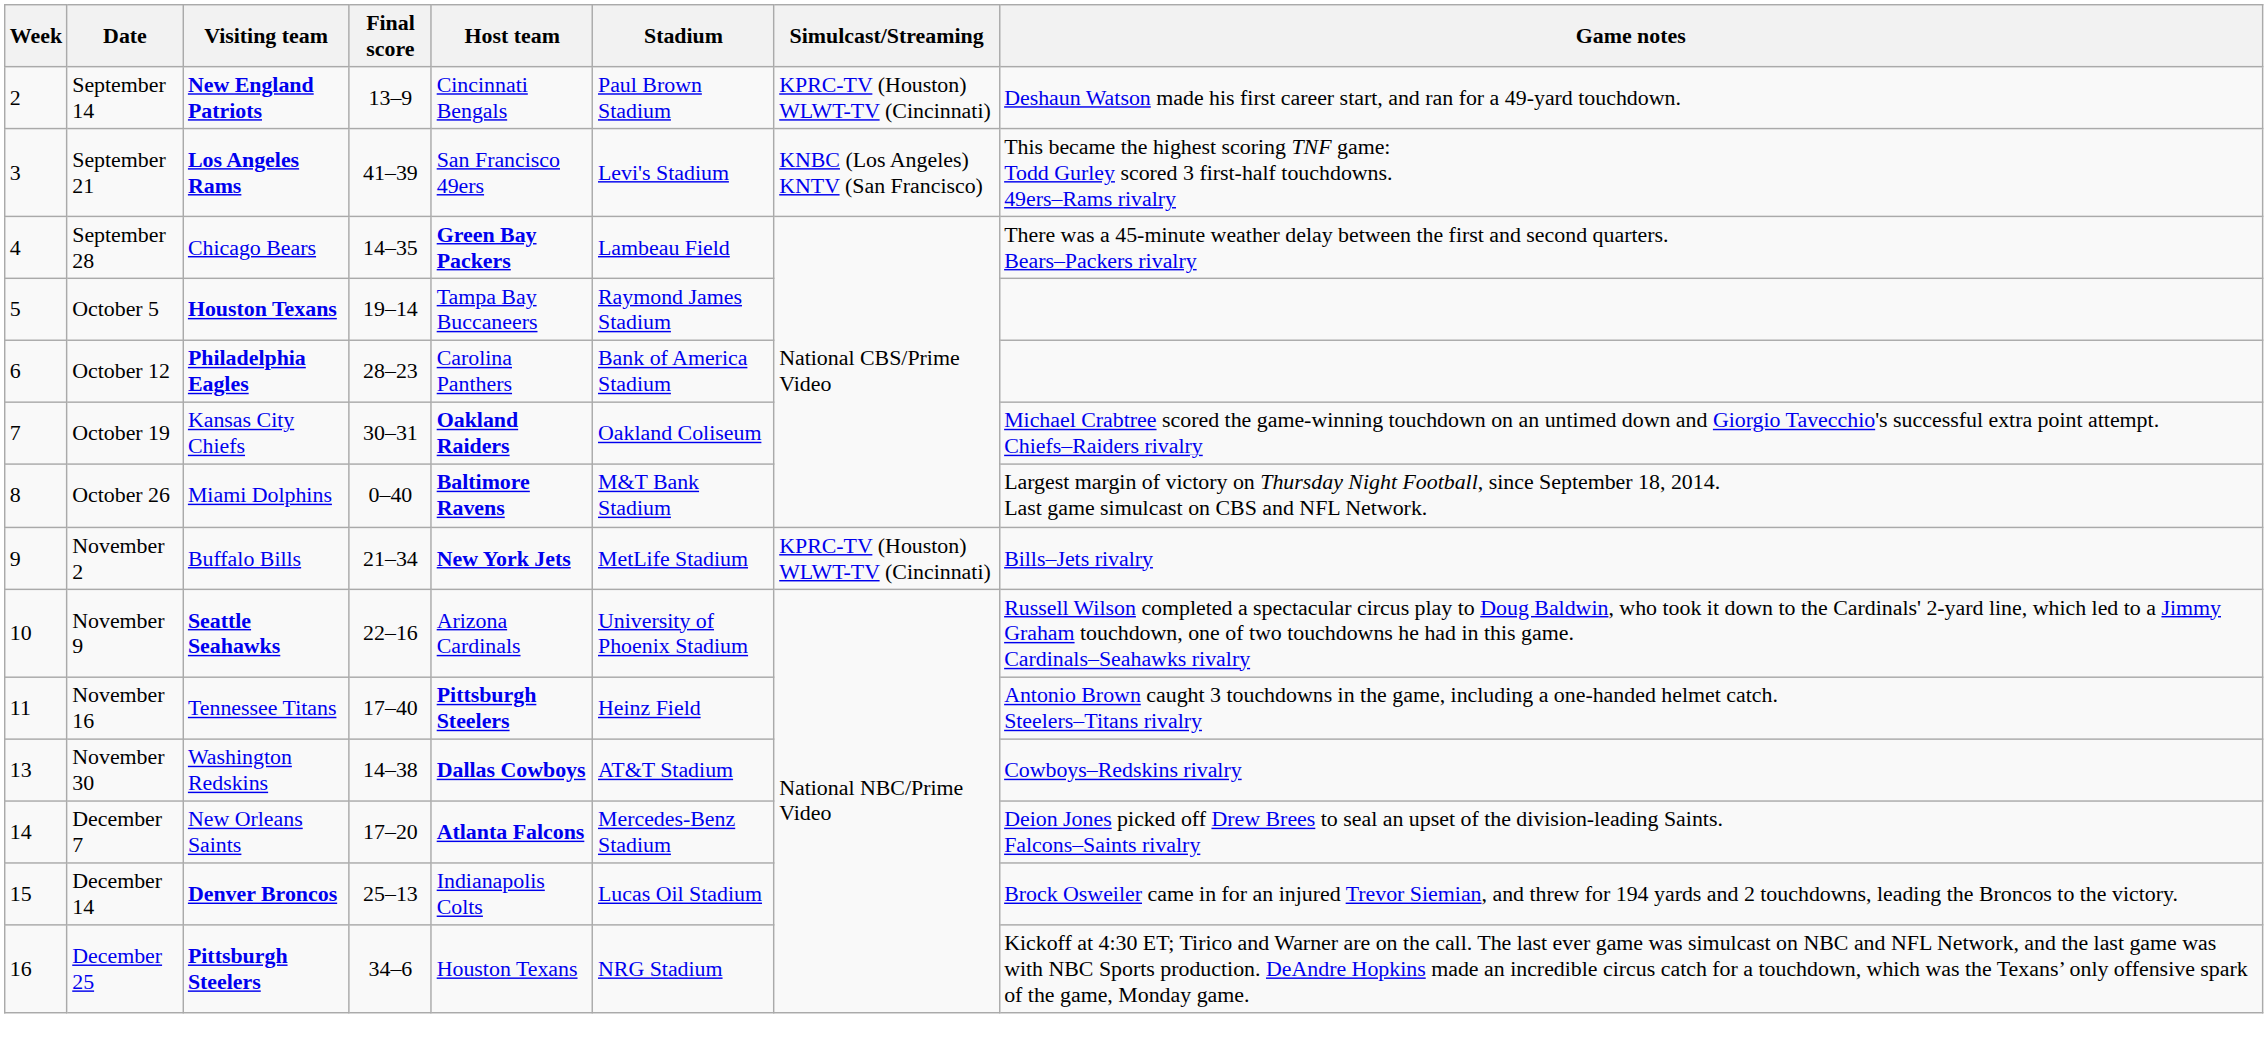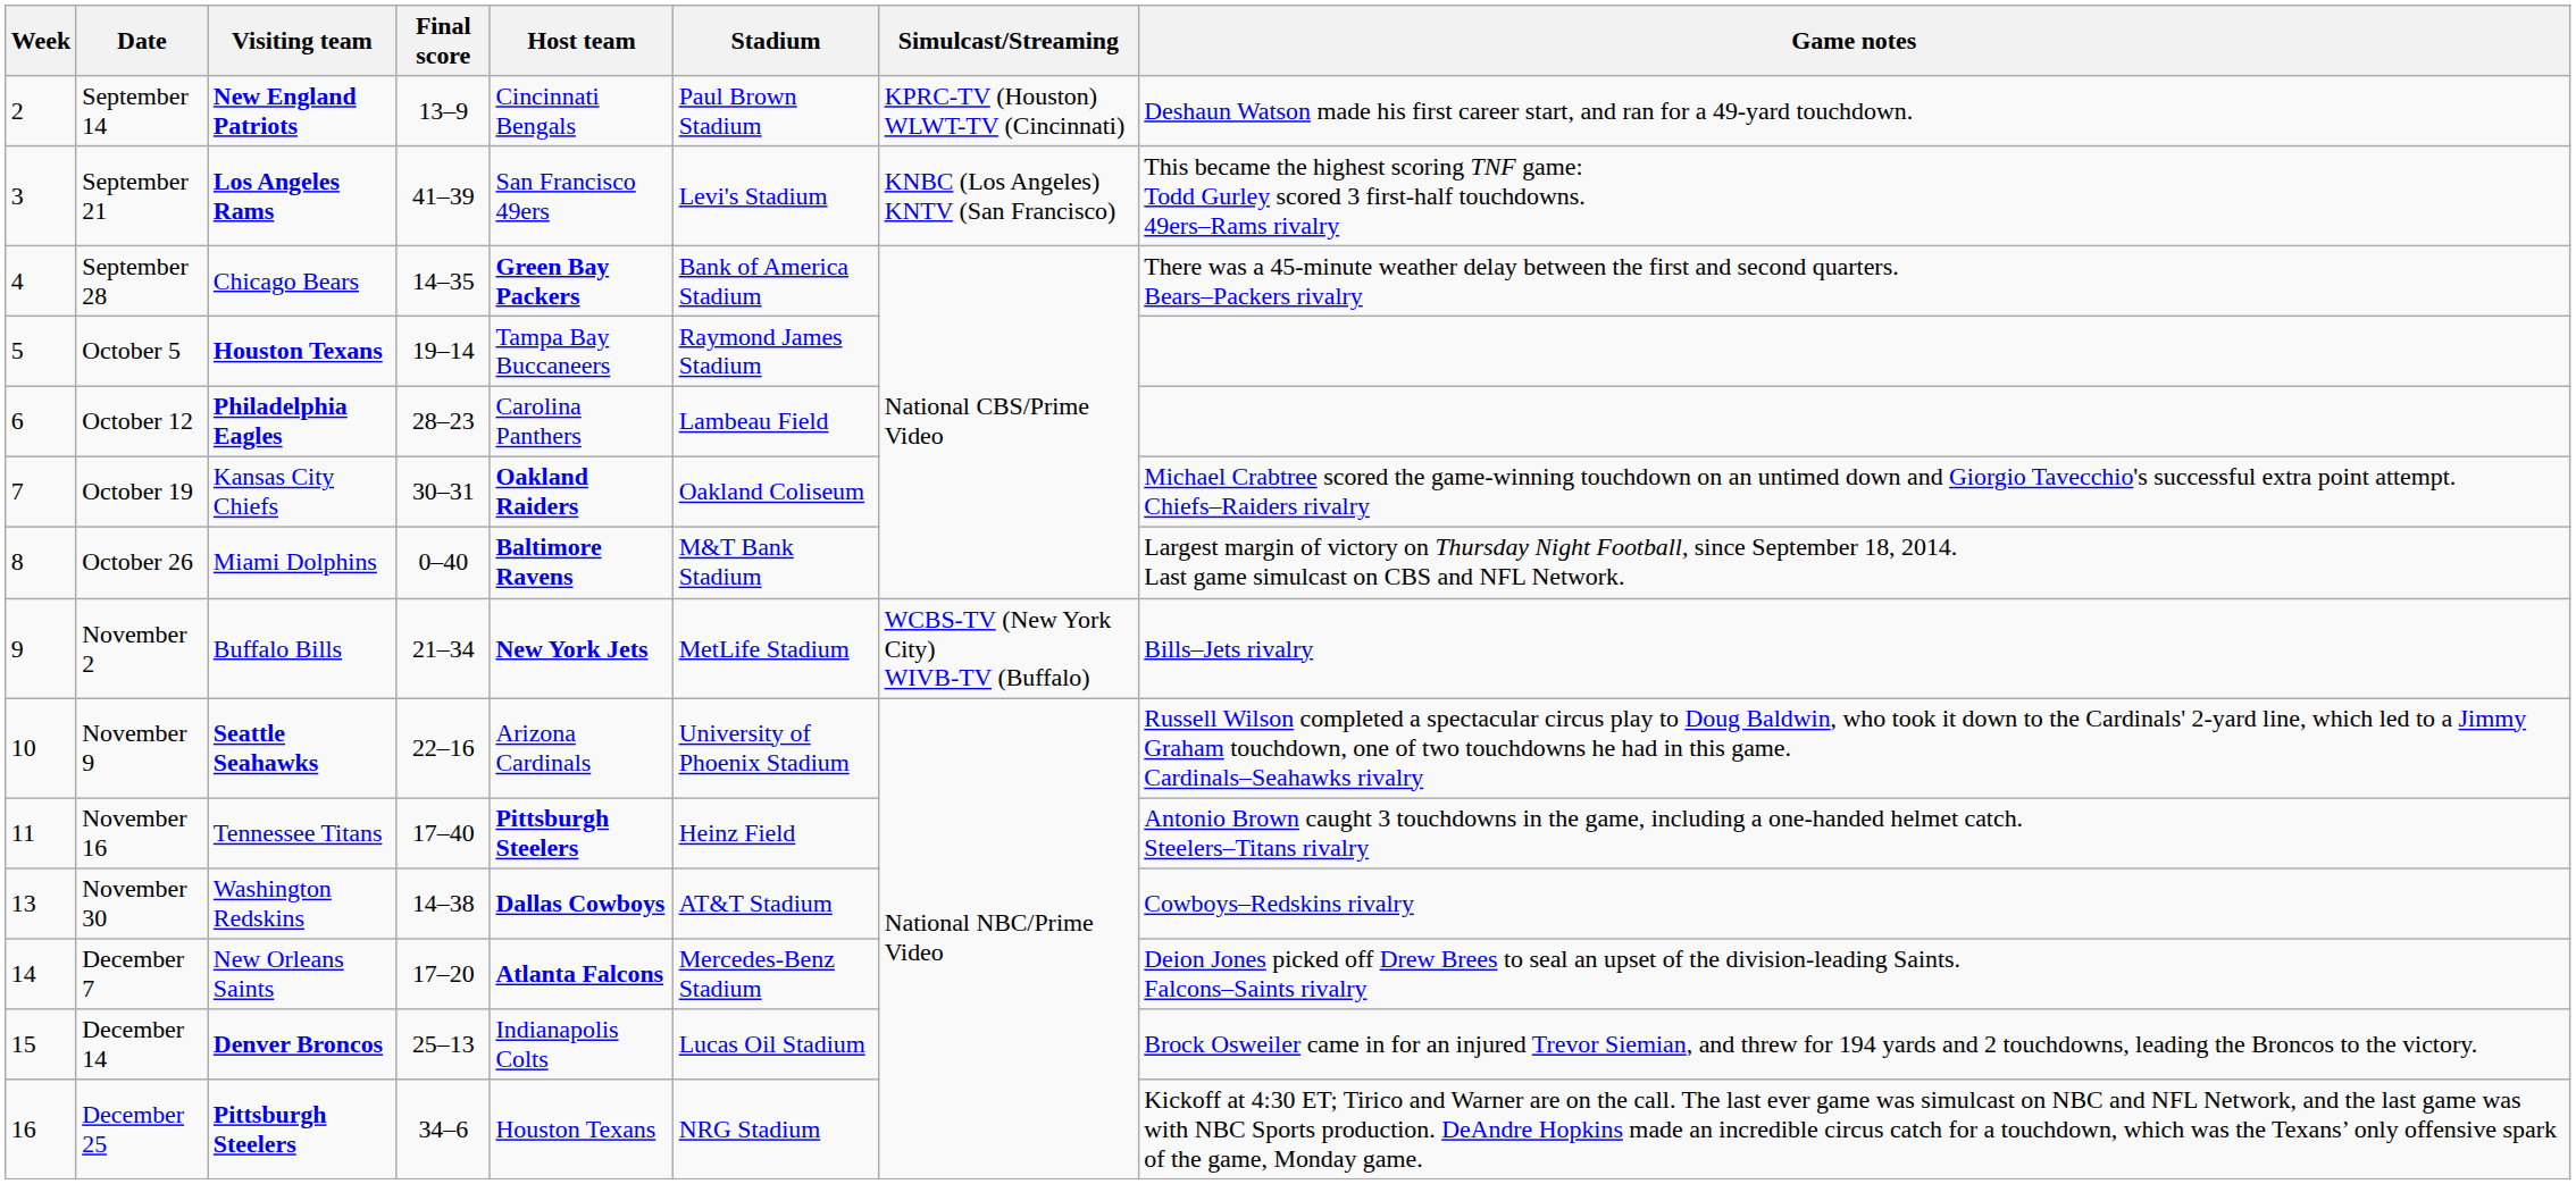 <table class="wikitable" style="font-size: 95%;">
 <tr>
 <th>Week</th>
 <th>Date</th>
 <th>Visiting team</th>
 <th>Final score</th>
 <th>Host team</th>
 <th>Stadium</th>
 <th>Simulcast/Streaming</th>
 <th>Game notes</th>
 </tr>
 <tr>
 <td>2</td>
 <td>September 14</td>
 <td><strong><a href='#'>New England Patriots</a></strong></td>
 <td align="center">13–9</td>
 <td><a href='#'>Cincinnati Bengals</a></td>
 <td><a href='#'>Paul Brown Stadium</a></td>
 <td><a href='#'>KPRC-TV</a> (Houston)<br><a href='#'>WLWT-TV</a> (Cincinnati)</td>
 <td><a href='#'>Deshaun Watson</a> made his first career start, and ran for a 49-yard touchdown.</td>
 </tr>
 <tr>
 <td>3</td>
 <td>September 21</td>
 <td><strong><a href='#'>Los Angeles Rams</a></strong></td>
 <td align="center">41–39</td>
 <td><a href='#'>San Francisco 49ers</a></td>
 <td><a href='#'>Levi's Stadium</a></td>
 <td><a href='#'>KNBC</a> (Los Angeles)<br><a href='#'>KNTV</a> (San Francisco)</td>
 <td>This became the highest scoring <em>TNF</em> game:<br><a href='#'>Todd Gurley</a> scored 3 first-half touchdowns.<br><a href='#'>49ers–Rams rivalry</a></td>
 </tr>
 <tr>
 <td>4</td>
 <td>September 28</td>
 <td><a href='#'>Chicago Bears</a></td>
 <td align="center">14–35</td>
 <td><strong><a href='#'>Green Bay Packers</a></strong></td>
-<td><a href='#'>Lambeau Field</a></td>
+<td><a href='#'>Bank of America Stadium</a></td>
 <td rowspan="5">National CBS/Prime Video</td>
 <td>There was a 45-minute weather delay between the first and second quarters.<br><a href='#'>Bears–Packers rivalry</a></td>
 </tr>
 <tr>
 <td>5</td>
 <td>October 5</td>
 <td><strong><a href='#'>Houston Texans</a></strong></td>
 <td align="center">19–14</td>
 <td><a href='#'>Tampa Bay Buccaneers</a></td>
 <td><a href='#'>Raymond James Stadium</a></td>
 <td></td>
 </tr>
 <tr>
 <td>6</td>
 <td>October 12</td>
 <td><strong><a href='#'>Philadelphia Eagles</a></strong></td>
 <td align="center">28–23</td>
 <td><a href='#'>Carolina Panthers</a></td>
-<td><a href='#'>Bank of America Stadium</a></td>
+<td><a href='#'>Lambeau Field</a></td>
 <td></td>
 </tr>
 <tr>
 <td>7</td>
 <td>October 19</td>
 <td><a href='#'>Kansas City Chiefs</a></td>
 <td align="center">30–31</td>
 <td><strong><a href='#'>Oakland Raiders</a></strong></td>
 <td><a href='#'>Oakland Coliseum</a></td>
 <td><a href='#'>Michael Crabtree</a> scored the game-winning touchdown on an untimed down and <a href='#'>Giorgio Tavecchio</a>'s successful extra point attempt.<br><a href='#'>Chiefs–Raiders rivalry</a></td>
 </tr>
 <tr>
 <td>8</td>
 <td>October 26</td>
 <td><a href='#'>Miami Dolphins</a></td>
 <td align="center">0–40</td>
 <td><strong><a href='#'>Baltimore Ravens</a></strong></td>
 <td><a href='#'>M&T Bank Stadium</a></td>
 <td>Largest margin of victory on <em>Thursday Night Football</em>, since September 18, 2014.<br>Last game simulcast on CBS and NFL Network.</td>
 </tr>
 <tr>
 <td>9</td>
 <td>November 2</td>
 <td><a href='#'>Buffalo Bills</a></td>
 <td align="center">21–34</td>
 <td><strong><a href='#'>New York Jets</a></strong></td>
 <td><a href='#'>MetLife Stadium</a></td>
-<td><a href='#'>KPRC-TV</a> (Houston)<br><a href='#'>WLWT-TV</a> (Cincinnati)</td>
+<td><a href='#'>WCBS-TV</a> (New York City)<br><a href='#'>WIVB-TV</a> (Buffalo)</td>
 <td><a href='#'>Bills–Jets rivalry</a></td>
 </tr>
 <tr>
 <td>10</td>
 <td>November 9</td>
 <td><strong><a href='#'>Seattle Seahawks</a></strong></td>
 <td align="center">22–16</td>
 <td><a href='#'>Arizona Cardinals</a></td>
 <td><a href='#'>University of Phoenix Stadium</a></td>
 <td rowspan="6">National NBC/Prime Video</td>
 <td><a href='#'>Russell Wilson</a> completed a spectacular circus play to <a href='#'>Doug Baldwin</a>, who took it down to the Cardinals' 2-yard line, which led to a <a href='#'>Jimmy Graham</a> touchdown, one of two touchdowns he had in this game.<br><a href='#'>Cardinals–Seahawks rivalry</a></td>
 </tr>
 <tr>
 <td>11</td>
 <td>November 16</td>
 <td><a href='#'>Tennessee Titans</a></td>
 <td align="center">17–40</td>
 <td><strong><a href='#'>Pittsburgh Steelers</a></strong></td>
 <td><a href='#'>Heinz Field</a></td>
 <td><a href='#'>Antonio Brown</a> caught 3 touchdowns in the game, including a one-handed helmet catch.<br><a href='#'>Steelers–Titans rivalry</a></td>
 </tr>
 <tr>
 <td>13</td>
 <td>November 30</td>
 <td><a href='#'>Washington Redskins</a></td>
 <td align="center">14–38</td>
 <td><strong><a href='#'>Dallas Cowboys</a></strong></td>
 <td><a href='#'>AT&T Stadium</a></td>
 <td><a href='#'>Cowboys–Redskins rivalry</a></td>
 </tr>
 <tr>
 <td>14</td>
 <td>December 7</td>
 <td><a href='#'>New Orleans Saints</a></td>
 <td align="center">17–20</td>
 <td><strong><a href='#'>Atlanta Falcons</a></strong></td>
 <td><a href='#'>Mercedes-Benz Stadium</a></td>
 <td><a href='#'>Deion Jones</a> picked off <a href='#'>Drew Brees</a> to seal an upset of the division-leading Saints.<br><a href='#'>Falcons–Saints rivalry</a></td>
 </tr>
 <tr>
 <td>15</td>
 <td>December 14</td>
 <td><strong><a href='#'>Denver Broncos</a></strong></td>
 <td align="center">25–13</td>
 <td><a href='#'>Indianapolis Colts</a></td>
 <td><a href='#'>Lucas Oil Stadium</a></td>
 <td><a href='#'>Brock Osweiler</a> came in for an injured <a href='#'>Trevor Siemian</a>, and threw for 194 yards and 2 touchdowns, leading the Broncos to the victory.</td>
 </tr>
 <tr>
 <td>16</td>
 <td><a href='#'>December 25</a></td>
 <td><strong><a href='#'>Pittsburgh Steelers</a></strong></td>
 <td align="center">34–6</td>
 <td><a href='#'>Houston Texans</a></td>
 <td><a href='#'>NRG Stadium</a></td>
 <td>Kickoff at 4:30 ET; Tirico and Warner are on the call. The last ever game was simulcast on NBC and NFL Network, and the last game was with NBC Sports production. <a href='#'>DeAndre Hopkins</a> made an incredible circus catch for a touchdown, which was the Texans’ only offensive spark of the game, Monday game.</td>
 </tr>
 </table>
